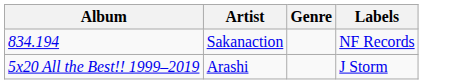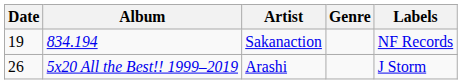 <table class="wikitable">
 <tr>
+<th>Date</th>
 <th>Album</th>
 <th>Artist</th>
 <th>Genre</th>
 <th>Labels</th>
 </tr>
 <tr>
+<td>19</td>
 <td><em><a href='#'>834.194</a></em></td>
 <td><a href='#'>Sakanaction</a></td>
 <td></td>
 <td><a href='#'>NF Records</a></td>
 </tr>
 <tr>
+<td>26</td>
 <td><em><a href='#'>5x20 All the Best!! 1999–2019</a></em></td>
 <td><a href='#'>Arashi</a></td>
 <td></td>
 <td><a href='#'>J Storm</a></td>
 </tr>
 </table>
